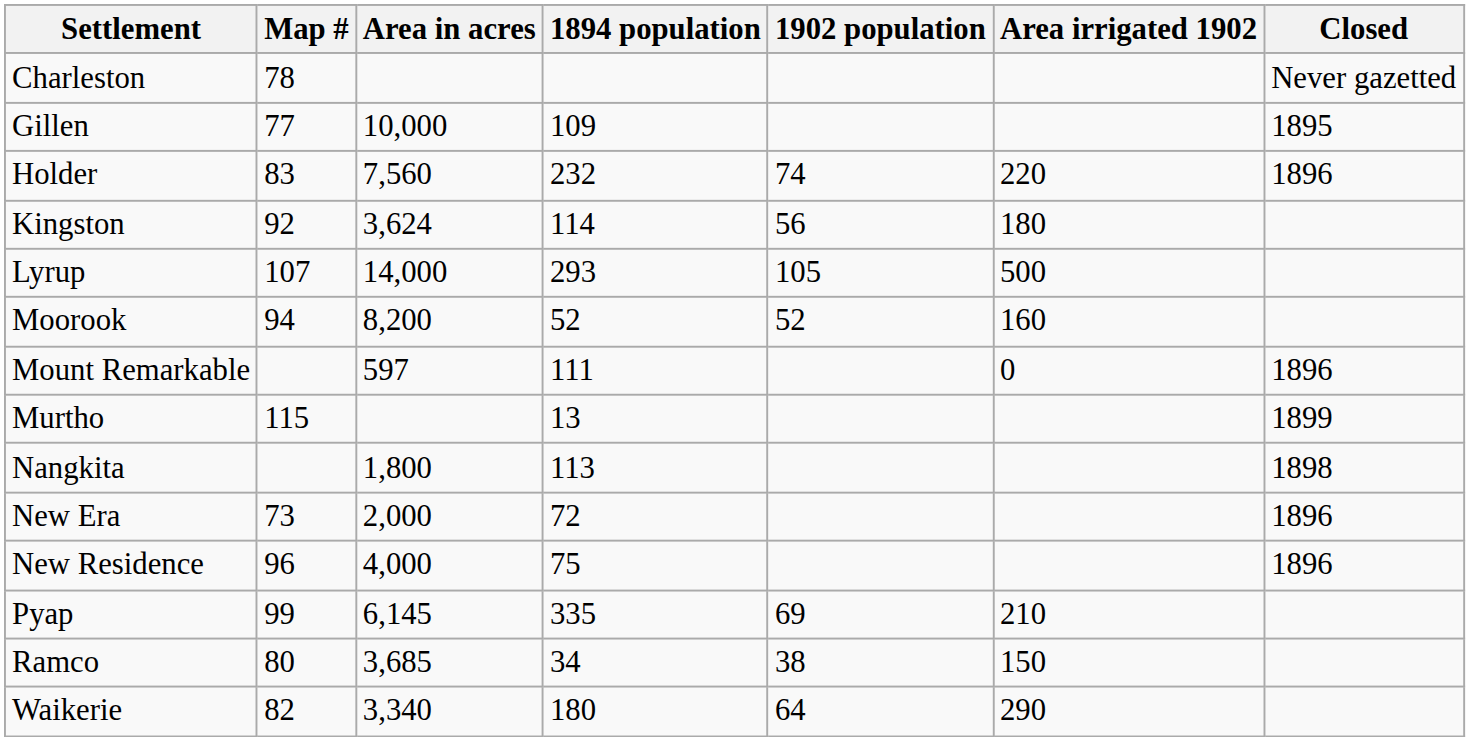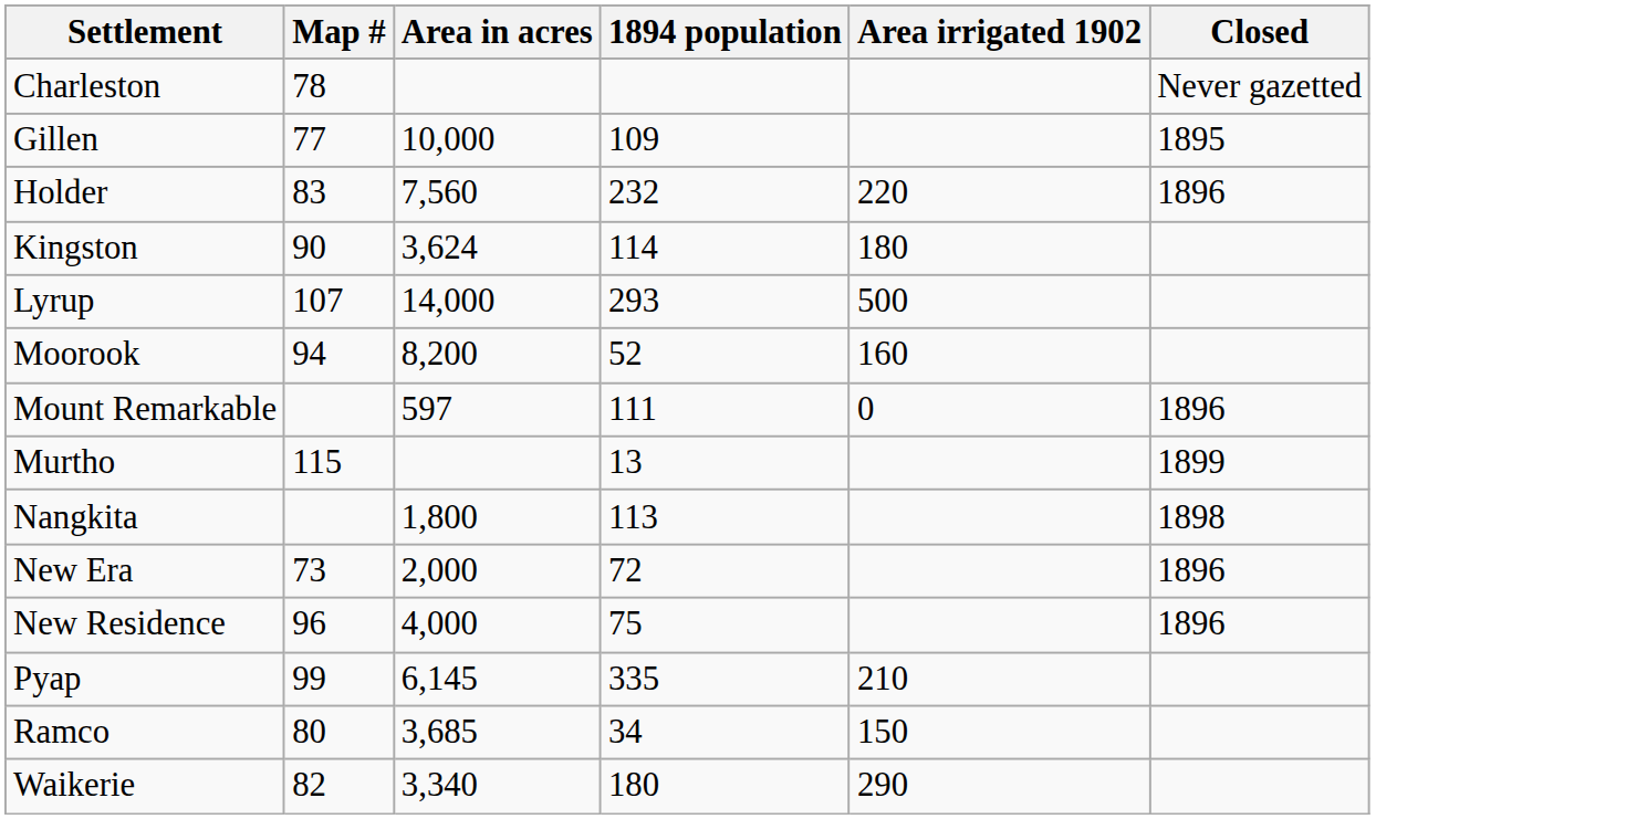 <table class="wikitable sortable">
 <tr>
 <th>Settlement<br></th>
 <th>Map #<br></th>
 <th>Area in acres<br></th>
 <th>1894 population <br></th>
-<th>1902 population <br></th>
 <th>Area irrigated 1902 <br></th>
 <th>Closed</th>
 </tr>
 <tr>
 <td>Charleston</td>
 <td>78</td>
-<td></td>
 <td></td>
 <td></td>
 <td></td>
 <td>Never gazetted</td>
 </tr>
 <tr>
 <td>Gillen</td>
 <td>77</td>
 <td>10,000</td>
 <td>109</td>
 <td></td>
-<td></td>
 <td>1895</td>
 </tr>
 <tr>
 <td>Holder</td>
 <td>83</td>
 <td>7,560</td>
 <td>232</td>
-<td>74</td>
 <td>220</td>
 <td>1896</td>
 </tr>
 <tr>
 <td>Kingston</td>
-<td>92</td>
+<td>90</td>
 <td>3,624</td>
 <td>114</td>
-<td>56</td>
 <td>180</td>
 <td></td>
 </tr>
 <tr>
 <td>Lyrup</td>
 <td>107</td>
 <td>14,000</td>
 <td>293</td>
-<td>105</td>
 <td>500</td>
 <td></td>
 </tr>
 <tr>
 <td>Moorook</td>
 <td>94</td>
 <td>8,200</td>
-<td>52</td>
 <td>52</td>
 <td>160</td>
 <td></td>
 </tr>
 <tr>
 <td>Mount Remarkable</td>
 <td></td>
 <td>597</td>
 <td>111</td>
-<td></td>
 <td>0</td>
 <td>1896</td>
 </tr>
 <tr>
 <td>Murtho</td>
 <td>115</td>
 <td></td>
 <td>13</td>
 <td></td>
-<td></td>
 <td>1899</td>
 </tr>
 <tr>
 <td>Nangkita</td>
 <td></td>
 <td>1,800</td>
 <td>113</td>
-<td></td>
 <td></td>
 <td>1898</td>
 </tr>
 <tr>
 <td>New Era</td>
 <td>73</td>
 <td>2,000</td>
 <td>72</td>
 <td></td>
-<td></td>
 <td>1896</td>
 </tr>
 <tr>
 <td>New Residence</td>
 <td>96</td>
 <td>4,000</td>
 <td>75</td>
 <td></td>
-<td></td>
 <td>1896</td>
 </tr>
 <tr>
 <td>Pyap</td>
 <td>99</td>
 <td>6,145</td>
 <td>335</td>
-<td>69</td>
 <td>210</td>
 <td></td>
 </tr>
 <tr>
 <td>Ramco</td>
 <td>80</td>
 <td>3,685</td>
 <td>34</td>
-<td>38</td>
 <td>150</td>
 <td></td>
 </tr>
 <tr>
 <td>Waikerie</td>
 <td>82</td>
 <td>3,340</td>
 <td>180</td>
-<td>64</td>
 <td>290</td>
 <td></td>
 </tr>
 </table>
